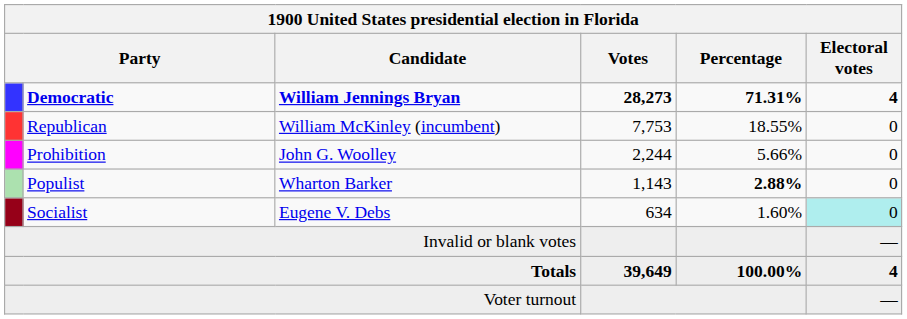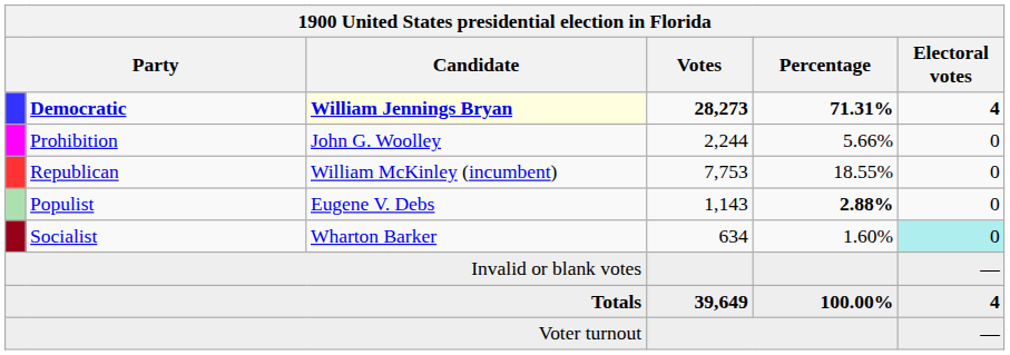 <table class="wikitable" style="font-size: 95%;">
 <tr>
 <th colspan="6">1900 United States presidential election in Florida</th>
 </tr>
 <tr>
 <th colspan="2" style="width: 15em">Party</th>
 <th style="width: 17em">Candidate</th>
 <th style="width: 5em">Votes</th>
 <th style="width: 7em">Percentage</th>
 <th style="width: 5em">Electoral votes</th>
 </tr>
 <tr>
 <th style="background-color:#3333FF; width: 3px"></th>
 <td style="width: 130px"><strong><a href='#'>Democratic</a></strong></td>
-<td><strong><a href='#'>William Jennings Bryan</a></strong></td>
+<td style="background: lightyellow;"><strong><a href='#'>William Jennings Bryan</a></strong></td>
 <td align="right"><strong>28,273</strong></td>
 <td align="right"><strong>71.31%</strong></td>
 <td align="right"><strong>4</strong></td>
+</tr>
+<tr>
+<th style="background-color:#FF00FF; width: 3px"></th>
+<td style="width: 130px"><a href='#'>Prohibition</a></td>
+<td><a href='#'>John G. Woolley</a></td>
+<td align="right">2,244</td>
+<td align="right">5.66%</td>
+<td align="right">0</td>
 </tr>
 <tr>
 <th style="background-color:#FF3333; width: 3px"></th>
 <td style="width: 130px"><a href='#'>Republican</a></td>
 <td><a href='#'>William McKinley</a> (<a href='#'>incumbent</a>)</td>
 <td align="right">7,753</td>
 <td align="right">18.55%</td>
 <td align="right">0</td>
 </tr>
 <tr>
-<th style="background-color:#FF00FF; width: 3px"></th>
-<td style="width: 130px"><a href='#'>Prohibition</a></td>
-<td><a href='#'>John G. Woolley</a></td>
-<td align="right">2,244</td>
-<td align="right">5.66%</td>
-<td align="right">0</td>
-</tr>
-<tr>
 <th style="background-color:#ACE1AF; width: 3px"></th>
 <td style="width: 130px"><a href='#'>Populist</a></td>
-<td><a href='#'>Wharton Barker</a></td>
+<td><a href='#'>Eugene V. Debs</a></td>
 <td align="right">1,143</td>
 <td align="right"><strong>2.88%</strong></td>
 <td align="right">0</td>
 </tr>
 <tr>
 <th style="background-color:#960018; width: 3px"></th>
 <td style="width: 130px"><a href='#'>Socialist</a></td>
-<td><a href='#'>Eugene V. Debs</a></td>
+<td><a href='#'>Wharton Barker</a></td>
 <td align="right">634</td>
 <td align="right">1.60%</td>
 <td align="right" style="background: paleturquoise;">0</td>
 </tr>
 <tr bgcolor="#EEEEEE">
 <td colspan="3" align="right">Invalid or blank votes</td>
 <td align="right"></td>
 <td align="right"></td>
 <td align="right">—</td>
 </tr>
 <tr bgcolor="#EEEEEE">
 <td colspan="3" align="right"><strong>Totals</strong></td>
 <td align="right"><strong>39,649</strong></td>
 <td align="right"><strong>100.00%</strong></td>
 <td align="right"><strong>4</strong></td>
 </tr>
 <tr bgcolor="#EEEEEE">
 <td colspan="3" align="right">Voter turnout</td>
 <td colspan="2" align="right"></td>
 <td align="right">—</td>
 </tr>
 </table>
